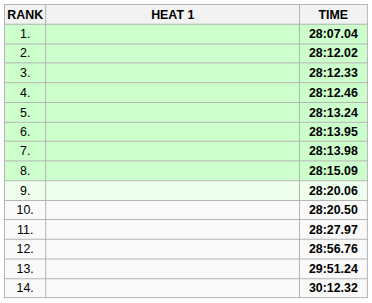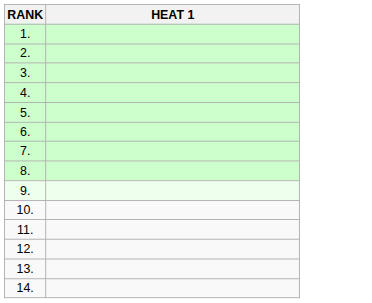 <table class="wikitable" style="border-collapse: collapse; font-size: 90%;">
 <tr>
 <th>RANK</th>
 <th style="width: 20em">HEAT 1</th>
-<th style="width: 5em">TIME</th>
 </tr>
 <tr bgcolor=#CCFFCC>
 <td align="center">1.</td>
 <td></td>
-<td align="center"><strong>28:07.04 </strong></td>
 </tr>
 <tr bgcolor=#CCFFCC>
 <td align="center">2.</td>
 <td></td>
-<td align="center"><strong>28:12.02 </strong></td>
 </tr>
 <tr bgcolor=#CCFFCC>
 <td align="center">3.</td>
 <td></td>
-<td align="center"><strong>28:12.33 </strong></td>
 </tr>
 <tr bgcolor=#CCFFCC>
 <td align="center">4.</td>
 <td></td>
-<td align="center"><strong>28:12.46 </strong></td>
 </tr>
 <tr bgcolor=#CCFFCC>
 <td align="center">5.</td>
 <td></td>
-<td align="center"><strong>28:13.24 </strong></td>
 </tr>
 <tr bgcolor=#CCFFCC>
 <td align="center">6.</td>
 <td></td>
-<td align="center"><strong>28:13.95 </strong></td>
 </tr>
 <tr bgcolor=#CCFFCC>
 <td align="center">7.</td>
 <td></td>
-<td align="center"><strong>28:13.98 </strong></td>
 </tr>
 <tr bgcolor=#CCFFCC>
 <td align="center">8.</td>
 <td></td>
-<td align="center"><strong>28:15.09 </strong></td>
 </tr>
 <tr bgcolor=#EEFFEE>
 <td align="center">9.</td>
 <td></td>
-<td align="center"><strong>28:20.06 </strong></td>
 </tr>
 <tr>
 <td align="center">10.</td>
 <td></td>
-<td align="center"><strong>28:20.50 </strong></td>
 </tr>
 <tr>
 <td align="center">11.</td>
 <td></td>
-<td align="center"><strong>28:27.97 </strong></td>
 </tr>
 <tr>
 <td align="center">12.</td>
 <td></td>
-<td align="center"><strong>28:56.76 </strong></td>
 </tr>
 <tr>
 <td align="center">13.</td>
 <td></td>
-<td align="center"><strong>29:51.24 </strong></td>
 </tr>
 <tr>
 <td align="center">14.</td>
 <td></td>
-<td align="center"><strong>30:12.32 </strong></td>
 </tr>
 </table>
